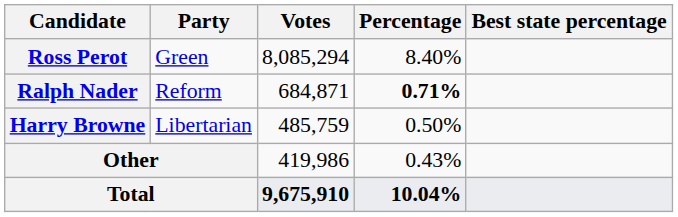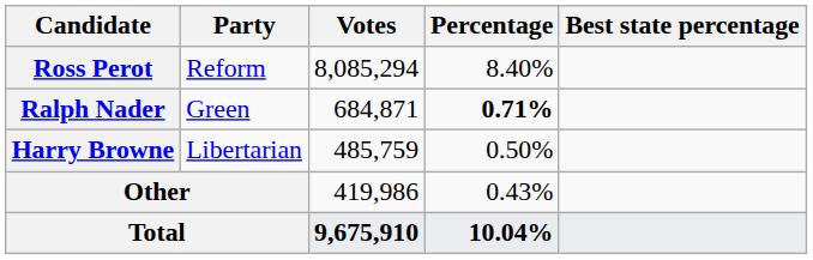 <table class="wikitable sortable"  style="text-align:right;">
 <tr>
 <th scope="col">Candidate</th>
 <th scope="col">Party</th>
 <th scope="col">Votes</th>
 <th scope="col">Percentage</th>
 <th scope="col">Best state percentage</th>
 </tr>
 <tr>
 <th scope="row"><a href='#'>Ross Perot</a></th>
-<td style="text-align:left;"><a href='#'>Green</a></td>
+<td style="text-align:left;"><a href='#'>Reform</a></td>
 <td>8,085,294</td>
 <td>8.40%</td>
 <td></td>
 </tr>
 <tr>
 <th scope="row"><a href='#'>Ralph Nader</a></th>
-<td style="text-align:left;"><a href='#'>Reform</a></td>
+<td style="text-align:left;"><a href='#'>Green</a></td>
 <td>684,871</td>
 <td><strong>0.71%</strong></td>
 <td></td>
 </tr>
 <tr>
 <th scope="row"><a href='#'>Harry Browne</a></th>
 <td style="text-align:left;"><a href='#'>Libertarian</a></td>
 <td>485,759</td>
 <td>0.50%</td>
 <td></td>
 </tr>
 <tr>
 <th scope="row" colspan="2">Other</th>
 <td>419,986</td>
 <td>0.43%</td>
 <td></td>
 </tr>
 <tr style="font-weight:bold; background-color:#eaecf0;">
 <th scope="row" colspan="2">Total</th>
 <td>9,675,910</td>
 <td>10.04%</td>
 <td></td>
 </tr>
 </table>
